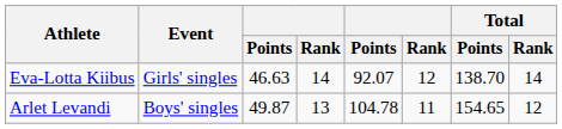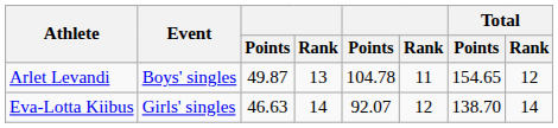 <table class="wikitable" style="font-size:90%">
 <tr>
 <th rowspan="2">Athlete</th>
 <th rowspan="2">Event</th>
 <th colspan="2"></th>
 <th colspan="2"></th>
 <th colspan="2">Total</th>
 </tr>
 <tr style="font-size:95%">
 <th>Points</th>
 <th>Rank</th>
 <th>Points</th>
 <th>Rank</th>
 <th>Points</th>
 <th>Rank</th>
 </tr>
 <tr align=center>
+<td align=left><a href='#'>Arlet Levandi</a></td>
+<td align=left><a href='#'>Boys' singles</a></td>
+<td>49.87</td>
+<td>13</td>
+<td>104.78</td>
+<td>11</td>
+<td>154.65</td>
+<td>12</td>
+</tr>
+<tr align=center>
 <td align=left><a href='#'>Eva-Lotta Kiibus</a></td>
 <td align=left><a href='#'>Girls' singles</a></td>
 <td>46.63</td>
 <td>14</td>
 <td>92.07</td>
 <td>12</td>
 <td>138.70</td>
 <td>14</td>
 </tr>
-<tr align=center>
-<td align=left><a href='#'>Arlet Levandi</a></td>
-<td align=left><a href='#'>Boys' singles</a></td>
-<td>49.87</td>
-<td>13</td>
-<td>104.78</td>
-<td>11</td>
-<td>154.65</td>
-<td>12</td>
-</tr>
 </table>
